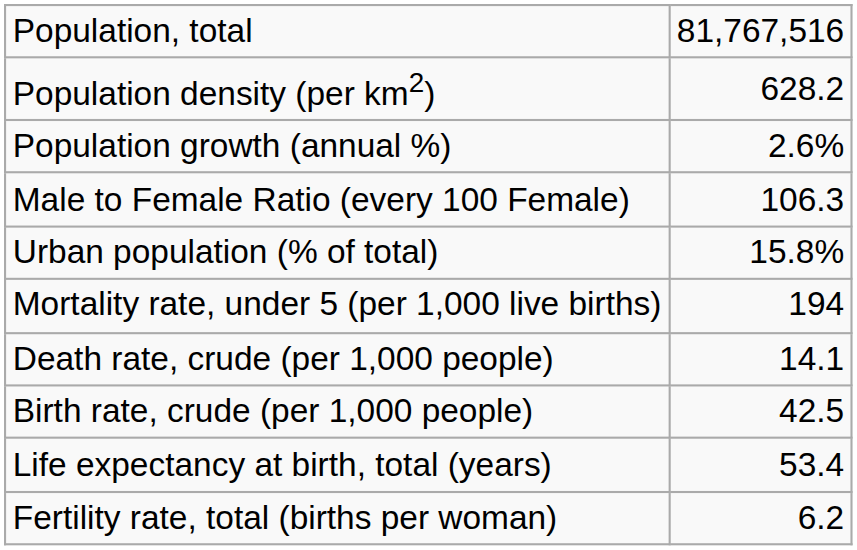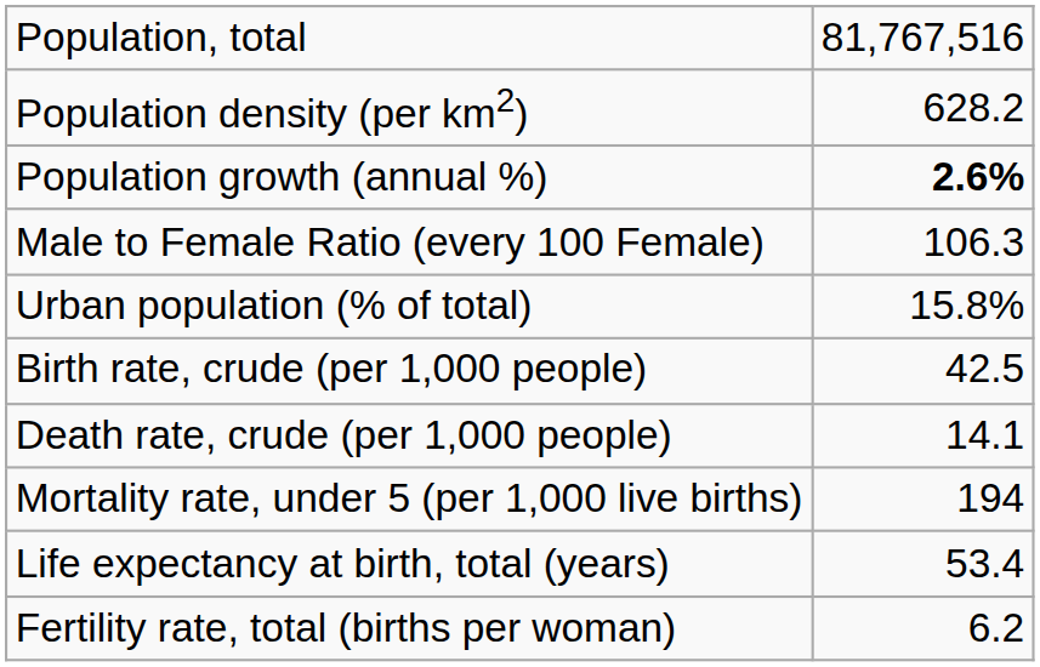 <table class="wikitable">
 <tr>
 <td>Population, total</td>
 <td style="text-align: right;">81,767,516</td>
 </tr>
 <tr>
 <td>Population density (per km<sup>2</sup>)</td>
 <td style="text-align: right;">628.2</td>
 </tr>
 <tr>
 <td>Population growth (annual %)</td>
-<td style="text-align: right;">2.6%</td>
+<td style="text-align: right;"><strong>2.6%</strong></td>
 </tr>
 <tr>
 <td>Male to Female Ratio (every 100 Female)</td>
 <td style="text-align: right;">106.3</td>
 </tr>
 <tr>
 <td>Urban population (% of total)</td>
 <td style="text-align: right;">15.8%</td>
 </tr>
 <tr>
-<td>Mortality rate, under 5 (per 1,000 live births)</td>
-<td style="text-align: right;">194</td>
+<td>Birth rate, crude (per 1,000 people)</td>
+<td style="text-align: right;">42.5</td>
 </tr>
 <tr>
 <td>Death rate, crude (per 1,000 people)</td>
 <td style="text-align: right;">14.1</td>
 </tr>
 <tr>
-<td>Birth rate, crude (per 1,000 people)</td>
-<td style="text-align: right;">42.5</td>
+<td>Mortality rate, under 5 (per 1,000 live births)</td>
+<td style="text-align: right;">194</td>
 </tr>
 <tr>
 <td>Life expectancy at birth, total (years)</td>
 <td style="text-align: right;">53.4</td>
 </tr>
 <tr>
 <td>Fertility rate, total (births per woman)</td>
 <td style="text-align: right;">6.2</td>
 </tr>
 </table>
